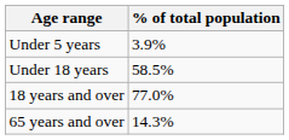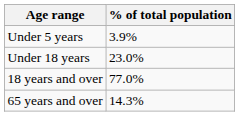 <table class="wikitable">
 <tr>
 <th>Age range</th>
 <th>% of total population</th>
 </tr>
 <tr>
 <td>Under 5 years</td>
 <td>3.9%</td>
 </tr>
 <tr>
 <td>Under 18 years</td>
-<td>58.5%</td>
+<td>23.0%</td>
 </tr>
 <tr>
 <td>18 years and over</td>
 <td>77.0%</td>
 </tr>
 <tr>
 <td>65 years and over</td>
 <td>14.3%</td>
 </tr>
 </table>
